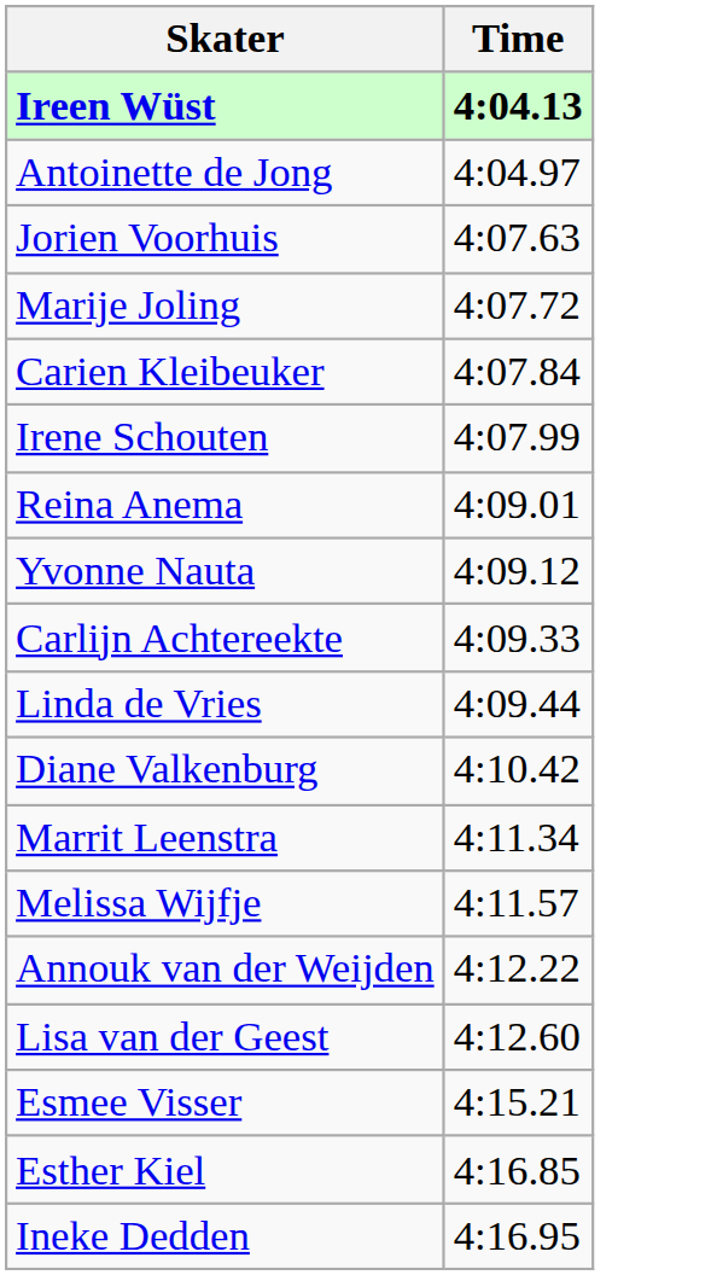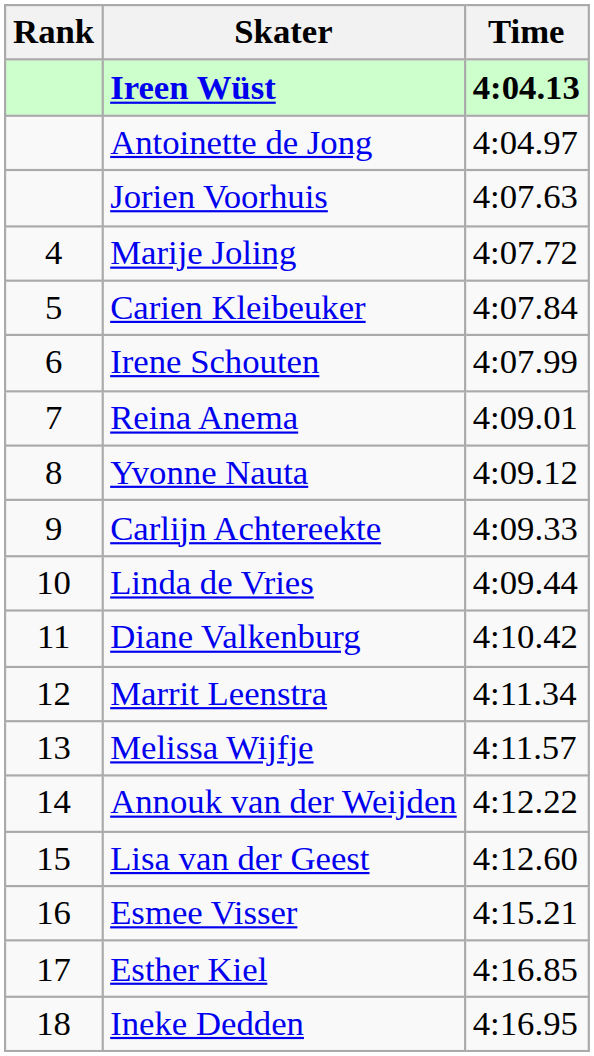 <table class="wikitable">
 <tr>
+<th>Rank</th>
 <th>Skater</th>
 <th>Time</th>
 </tr>
 <tr bgcolor=ccffcc>
+<td align="center"></td>
 <td><strong><a href='#'>Ireen Wüst</a></strong></td>
 <td><strong>4:04.13</strong></td>
 </tr>
 <tr>
+<td align="center"></td>
 <td><a href='#'>Antoinette de Jong</a></td>
 <td>4:04.97</td>
 </tr>
 <tr>
+<td align="center"></td>
 <td><a href='#'>Jorien Voorhuis</a></td>
 <td>4:07.63</td>
 </tr>
 <tr>
+<td align="center">4</td>
 <td><a href='#'>Marije Joling</a></td>
 <td>4:07.72</td>
 </tr>
 <tr>
+<td align="center">5</td>
 <td><a href='#'>Carien Kleibeuker</a></td>
 <td>4:07.84</td>
 </tr>
 <tr>
+<td align="center">6</td>
 <td><a href='#'>Irene Schouten</a></td>
 <td>4:07.99</td>
 </tr>
 <tr>
+<td align="center">7</td>
 <td><a href='#'>Reina Anema</a></td>
 <td>4:09.01</td>
 </tr>
 <tr>
+<td align="center">8</td>
 <td><a href='#'>Yvonne Nauta</a></td>
 <td>4:09.12</td>
 </tr>
 <tr>
+<td align="center">9</td>
 <td><a href='#'>Carlijn Achtereekte</a></td>
 <td>4:09.33</td>
 </tr>
 <tr>
+<td align="center">10</td>
 <td><a href='#'>Linda de Vries</a></td>
 <td>4:09.44</td>
 </tr>
 <tr>
+<td align="center">11</td>
 <td><a href='#'>Diane Valkenburg</a></td>
 <td>4:10.42</td>
 </tr>
 <tr>
+<td align="center">12</td>
 <td><a href='#'>Marrit Leenstra</a></td>
 <td>4:11.34</td>
 </tr>
 <tr>
+<td align="center">13</td>
 <td><a href='#'>Melissa Wijfje</a></td>
 <td>4:11.57</td>
 </tr>
 <tr>
+<td align="center">14</td>
 <td><a href='#'>Annouk van der Weijden</a></td>
 <td>4:12.22</td>
 </tr>
 <tr>
+<td align="center">15</td>
 <td><a href='#'>Lisa van der Geest</a></td>
 <td>4:12.60</td>
 </tr>
 <tr>
+<td align="center">16</td>
 <td><a href='#'>Esmee Visser</a></td>
 <td>4:15.21</td>
 </tr>
 <tr>
+<td align="center">17</td>
 <td><a href='#'>Esther Kiel</a></td>
 <td>4:16.85</td>
 </tr>
 <tr>
+<td align="center">18</td>
 <td><a href='#'>Ineke Dedden</a></td>
 <td>4:16.95</td>
 </tr>
 </table>
